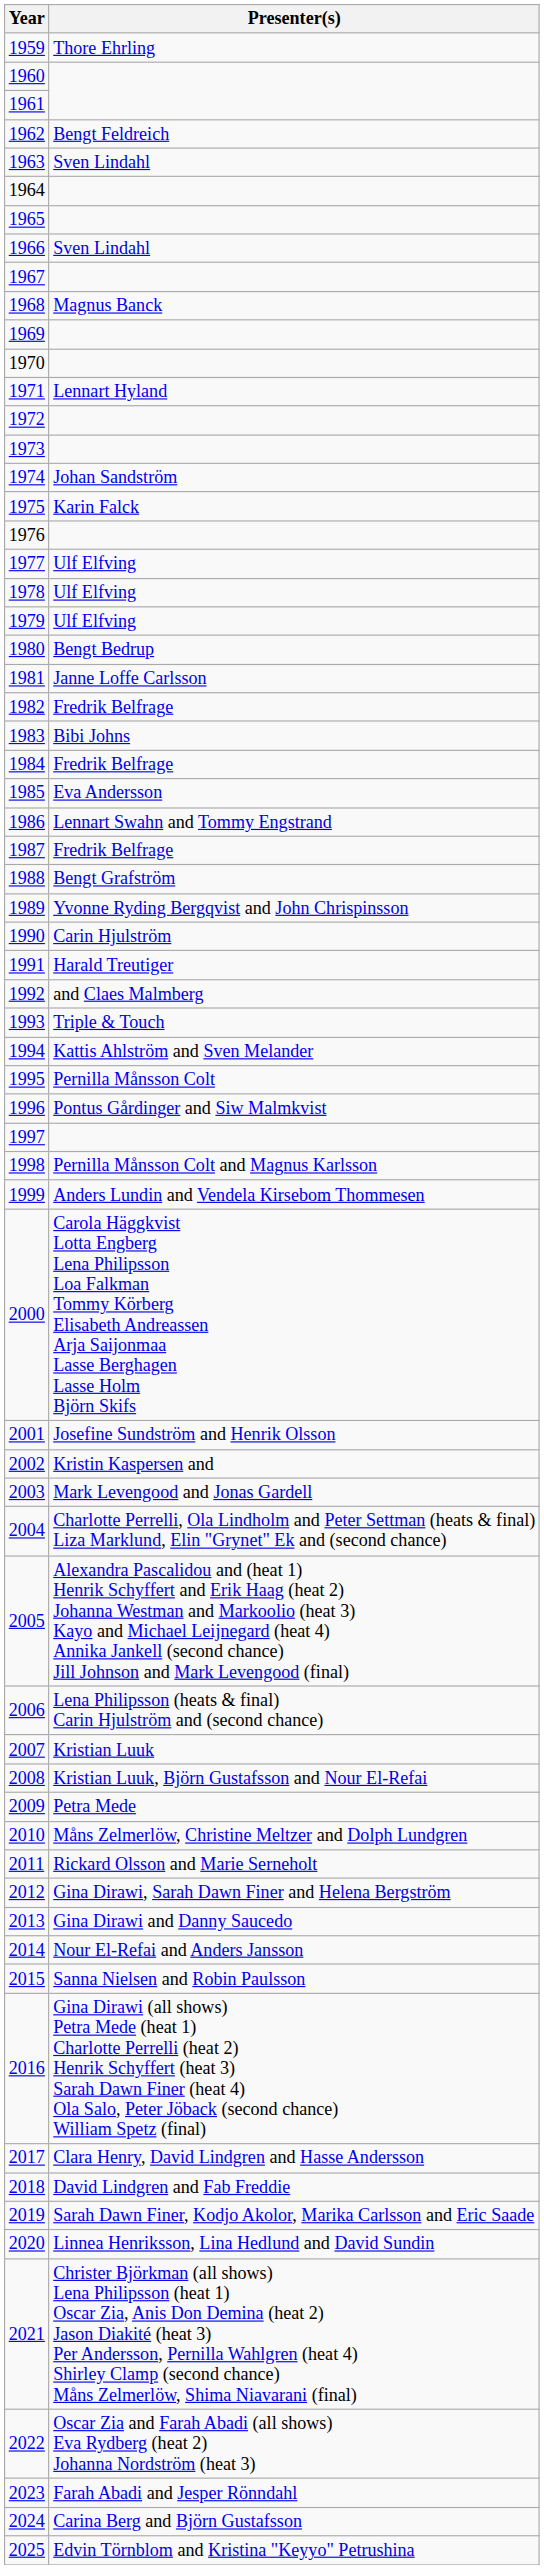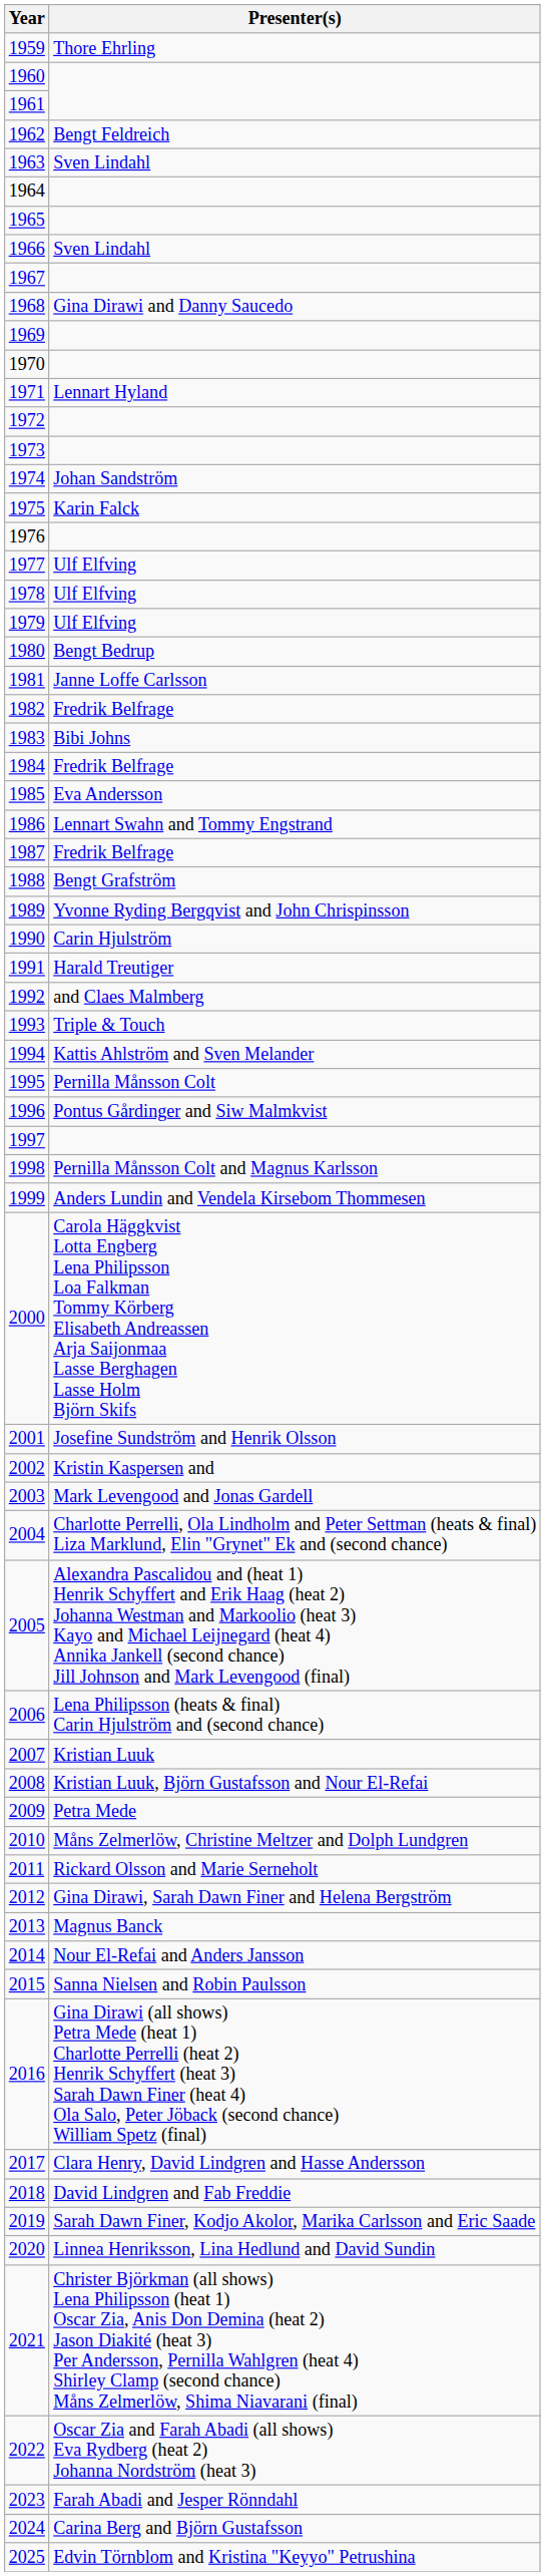 <table class="wikitable">
 <tr>
 <th>Year</th>
 <th>Presenter(s)</th>
 </tr>
 <tr>
 <td><a href='#'>1959</a></td>
 <td><a href='#'>Thore Ehrling</a></td>
 </tr>
 <tr>
 <td><a href='#'>1960</a></td>
 <td rowspan="2"></td>
 </tr>
 <tr>
 <td><a href='#'>1961</a></td>
 </tr>
 <tr>
 <td><a href='#'>1962</a></td>
 <td><a href='#'>Bengt Feldreich</a></td>
 </tr>
 <tr>
 <td><a href='#'>1963</a></td>
 <td><a href='#'>Sven Lindahl</a></td>
 </tr>
 <tr>
 <td>1964</td>
 <td></td>
 </tr>
 <tr>
 <td><a href='#'>1965</a></td>
 <td></td>
 </tr>
 <tr>
 <td><a href='#'>1966</a></td>
 <td><a href='#'>Sven Lindahl</a></td>
 </tr>
 <tr>
 <td><a href='#'>1967</a></td>
 <td></td>
 </tr>
 <tr>
 <td><a href='#'>1968</a></td>
-<td><a href='#'>Magnus Banck</a></td>
+<td><a href='#'>Gina Dirawi</a> and <a href='#'>Danny Saucedo</a></td>
 </tr>
 <tr>
 <td><a href='#'>1969</a></td>
 <td></td>
 </tr>
 <tr>
 <td>1970</td>
 <td></td>
 </tr>
 <tr>
 <td><a href='#'>1971</a></td>
 <td><a href='#'>Lennart Hyland</a></td>
 </tr>
 <tr>
 <td><a href='#'>1972</a></td>
 <td></td>
 </tr>
 <tr>
 <td><a href='#'>1973</a></td>
 <td></td>
 </tr>
 <tr>
 <td><a href='#'>1974</a></td>
 <td><a href='#'>Johan Sandström</a></td>
 </tr>
 <tr>
 <td><a href='#'>1975</a></td>
 <td><a href='#'>Karin Falck</a></td>
 </tr>
 <tr>
 <td>1976</td>
 <td></td>
 </tr>
 <tr>
 <td><a href='#'>1977</a></td>
 <td><a href='#'>Ulf Elfving</a></td>
 </tr>
 <tr>
 <td><a href='#'>1978</a></td>
 <td><a href='#'>Ulf Elfving</a></td>
 </tr>
 <tr>
 <td><a href='#'>1979</a></td>
 <td><a href='#'>Ulf Elfving</a></td>
 </tr>
 <tr>
 <td><a href='#'>1980</a></td>
 <td><a href='#'>Bengt Bedrup</a></td>
 </tr>
 <tr>
 <td><a href='#'>1981</a></td>
 <td><a href='#'>Janne Loffe Carlsson</a></td>
 </tr>
 <tr>
 <td><a href='#'>1982</a></td>
 <td><a href='#'>Fredrik Belfrage</a></td>
 </tr>
 <tr>
 <td><a href='#'>1983</a></td>
 <td><a href='#'>Bibi Johns</a></td>
 </tr>
 <tr>
 <td><a href='#'>1984</a></td>
 <td><a href='#'>Fredrik Belfrage</a></td>
 </tr>
 <tr>
 <td><a href='#'>1985</a></td>
 <td><a href='#'>Eva Andersson</a></td>
 </tr>
 <tr>
 <td><a href='#'>1986</a></td>
 <td><a href='#'>Lennart Swahn</a> and <a href='#'>Tommy Engstrand</a></td>
 </tr>
 <tr>
 <td><a href='#'>1987</a></td>
 <td><a href='#'>Fredrik Belfrage</a></td>
 </tr>
 <tr>
 <td><a href='#'>1988</a></td>
 <td><a href='#'>Bengt Grafström</a></td>
 </tr>
 <tr>
 <td><a href='#'>1989</a></td>
 <td><a href='#'>Yvonne Ryding Bergqvist</a> and <a href='#'>John Chrispinsson</a></td>
 </tr>
 <tr>
 <td><a href='#'>1990</a></td>
 <td><a href='#'>Carin Hjulström</a></td>
 </tr>
 <tr>
 <td><a href='#'>1991</a></td>
 <td><a href='#'>Harald Treutiger</a></td>
 </tr>
 <tr>
 <td><a href='#'>1992</a></td>
 <td> and <a href='#'>Claes Malmberg</a></td>
 </tr>
 <tr>
 <td><a href='#'>1993</a></td>
 <td><a href='#'>Triple & Touch</a></td>
 </tr>
 <tr>
 <td><a href='#'>1994</a></td>
 <td><a href='#'>Kattis Ahlström</a> and <a href='#'>Sven Melander</a></td>
 </tr>
 <tr>
 <td><a href='#'>1995</a></td>
 <td><a href='#'>Pernilla Månsson Colt</a></td>
 </tr>
 <tr>
 <td><a href='#'>1996</a></td>
 <td><a href='#'>Pontus Gårdinger</a> and <a href='#'>Siw Malmkvist</a></td>
 </tr>
 <tr>
 <td><a href='#'>1997</a></td>
 <td></td>
 </tr>
 <tr>
 <td><a href='#'>1998</a></td>
 <td><a href='#'>Pernilla Månsson Colt</a> and <a href='#'>Magnus Karlsson</a></td>
 </tr>
 <tr>
 <td><a href='#'>1999</a></td>
 <td><a href='#'>Anders Lundin</a> and <a href='#'>Vendela Kirsebom Thommesen</a></td>
 </tr>
 <tr>
 <td><a href='#'>2000</a></td>
 <td><a href='#'>Carola Häggkvist</a><br><a href='#'>Lotta Engberg</a><br><a href='#'>Lena Philipsson</a><br><a href='#'>Loa Falkman</a><br><a href='#'>Tommy Körberg</a><br><a href='#'>Elisabeth Andreassen</a><br><a href='#'>Arja Saijonmaa</a><br><a href='#'>Lasse Berghagen</a><br><a href='#'>Lasse Holm</a><br><a href='#'>Björn Skifs</a></td>
 </tr>
 <tr>
 <td><a href='#'>2001</a></td>
 <td><a href='#'>Josefine Sundström</a> and <a href='#'>Henrik Olsson</a></td>
 </tr>
 <tr>
 <td><a href='#'>2002</a></td>
 <td><a href='#'>Kristin Kaspersen</a> and </td>
 </tr>
 <tr>
 <td><a href='#'>2003</a></td>
 <td><a href='#'>Mark Levengood</a> and <a href='#'>Jonas Gardell</a></td>
 </tr>
 <tr>
 <td><a href='#'>2004</a></td>
 <td><a href='#'>Charlotte Perrelli</a>, <a href='#'>Ola Lindholm</a> and <a href='#'>Peter Settman</a> (heats & final)<br><a href='#'>Liza Marklund</a>, <a href='#'>Elin "Grynet" Ek</a> and  (second chance)</td>
 </tr>
 <tr>
 <td><a href='#'>2005</a></td>
 <td><a href='#'>Alexandra Pascalidou</a> and  (heat 1)<br><a href='#'>Henrik Schyffert</a> and <a href='#'>Erik Haag</a> (heat 2)<br><a href='#'>Johanna Westman</a> and <a href='#'>Markoolio</a> (heat 3)<br><a href='#'>Kayo</a> and <a href='#'>Michael Leijnegard</a> (heat 4)<br><a href='#'>Annika Jankell</a> (second chance)<br><a href='#'>Jill Johnson</a> and <a href='#'>Mark Levengood</a> (final)</td>
 </tr>
 <tr>
 <td><a href='#'>2006</a></td>
 <td><a href='#'>Lena Philipsson</a> (heats & final)<br><a href='#'>Carin Hjulström</a> and  (second chance)</td>
 </tr>
 <tr>
 <td><a href='#'>2007</a></td>
 <td><a href='#'>Kristian Luuk</a></td>
 </tr>
 <tr>
 <td><a href='#'>2008</a></td>
 <td><a href='#'>Kristian Luuk</a>, <a href='#'>Björn Gustafsson</a> and <a href='#'>Nour El-Refai</a></td>
 </tr>
 <tr>
 <td><a href='#'>2009</a></td>
 <td><a href='#'>Petra Mede</a></td>
 </tr>
 <tr>
 <td><a href='#'>2010</a></td>
 <td><a href='#'>Måns Zelmerlöw</a>, <a href='#'>Christine Meltzer</a> and <a href='#'>Dolph Lundgren</a></td>
 </tr>
 <tr>
 <td><a href='#'>2011</a></td>
 <td><a href='#'>Rickard Olsson</a> and <a href='#'>Marie Serneholt</a></td>
 </tr>
 <tr>
 <td><a href='#'>2012</a></td>
 <td><a href='#'>Gina Dirawi</a>, <a href='#'>Sarah Dawn Finer</a> and <a href='#'>Helena Bergström</a></td>
 </tr>
 <tr>
 <td><a href='#'>2013</a></td>
-<td><a href='#'>Gina Dirawi</a> and <a href='#'>Danny Saucedo</a></td>
+<td><a href='#'>Magnus Banck</a></td>
 </tr>
 <tr>
 <td><a href='#'>2014</a></td>
 <td><a href='#'>Nour El-Refai</a> and <a href='#'>Anders Jansson</a></td>
 </tr>
 <tr>
 <td><a href='#'>2015</a></td>
 <td><a href='#'>Sanna Nielsen</a> and <a href='#'>Robin Paulsson</a></td>
 </tr>
 <tr>
 <td><a href='#'>2016</a></td>
 <td><a href='#'>Gina Dirawi</a> (all shows)<br><a href='#'>Petra Mede</a> (heat 1)<br><a href='#'>Charlotte Perrelli</a> (heat 2)<br><a href='#'>Henrik Schyffert</a> (heat 3)<br><a href='#'>Sarah Dawn Finer</a> (heat 4)<br><a href='#'>Ola Salo</a>, <a href='#'>Peter Jöback</a> (second chance)<br><a href='#'>William Spetz</a> (final)</td>
 </tr>
 <tr>
 <td><a href='#'>2017</a></td>
 <td><a href='#'>Clara Henry</a>, <a href='#'>David Lindgren</a> and <a href='#'>Hasse Andersson</a></td>
 </tr>
 <tr>
 <td><a href='#'>2018</a></td>
 <td><a href='#'>David Lindgren</a> and <a href='#'>Fab Freddie</a></td>
 </tr>
 <tr>
 <td><a href='#'>2019</a></td>
 <td><a href='#'>Sarah Dawn Finer</a>, <a href='#'>Kodjo Akolor</a>, <a href='#'>Marika Carlsson</a> and <a href='#'>Eric Saade</a></td>
 </tr>
 <tr>
 <td><a href='#'>2020</a></td>
 <td><a href='#'>Linnea Henriksson</a>, <a href='#'>Lina Hedlund</a> and <a href='#'>David Sundin</a></td>
 </tr>
 <tr>
 <td><a href='#'>2021</a></td>
 <td><a href='#'>Christer Björkman</a> (all shows)<br><a href='#'>Lena Philipsson</a> (heat 1)<br><a href='#'>Oscar Zia</a>, <a href='#'>Anis Don Demina</a> (heat 2)<br><a href='#'>Jason Diakité</a> (heat 3)<br><a href='#'>Per Andersson</a>, <a href='#'>Pernilla Wahlgren</a> (heat 4)<br><a href='#'>Shirley Clamp</a> (second chance)<br><a href='#'>Måns Zelmerlöw</a>, <a href='#'>Shima Niavarani</a> (final)</td>
 </tr>
 <tr>
 <td><a href='#'>2022</a></td>
 <td><a href='#'>Oscar Zia</a> and <a href='#'>Farah Abadi</a> (all shows)<br><a href='#'>Eva Rydberg</a> (heat 2)<br><a href='#'>Johanna Nordström</a> (heat 3)</td>
 </tr>
 <tr>
 <td><a href='#'>2023</a></td>
 <td><a href='#'>Farah Abadi</a> and <a href='#'>Jesper Rönndahl</a></td>
 </tr>
 <tr>
 <td><a href='#'>2024</a></td>
 <td><a href='#'>Carina Berg</a> and <a href='#'>Björn Gustafsson</a></td>
 </tr>
 <tr>
 <td><a href='#'>2025</a></td>
 <td><a href='#'>Edvin Törnblom</a> and <a href='#'>Kristina "Keyyo" Petrushina</a></td>
 </tr>
 <tr>
 </tr>
 </table>
